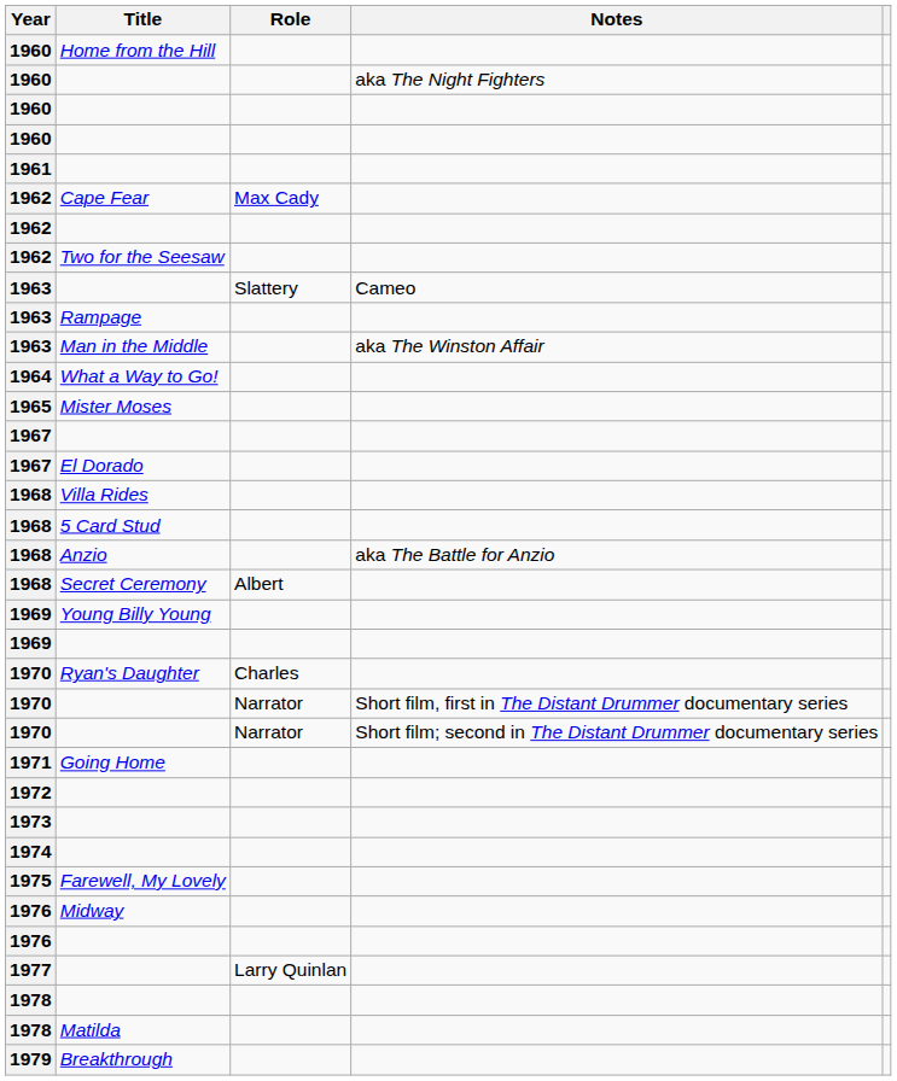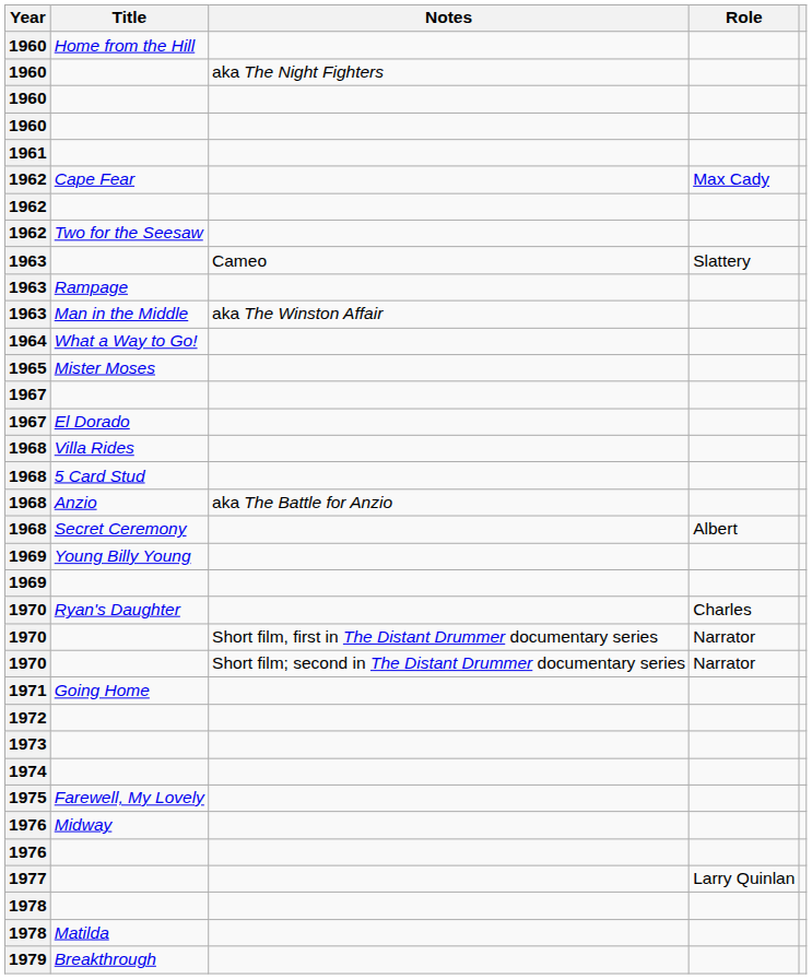 <table class="wikitable plainrowheaders sortable" style="margin-right: 0;">
 <tr>
 <th scope="col">Year</th>
 <th scope="col">Title</th>
+<th scope="col" class="unsortable">Notes</th>
 <th scope="col">Role</th>
-<th scope="col" class="unsortable">Notes</th>
 <th scope="col" class="unsortable"></th>
 </tr>
 <tr>
 <th scope="row">1960</th>
 <td><em><a href='#'>Home from the Hill</a></em></td>
 <td></td>
 <td></td>
 <td style="text-align: center;"></td>
 </tr>
 <tr>
 <th scope="row">1960</th>
 <td><em></em></td>
+<td>aka <em>The Night Fighters</em></td>
 <td></td>
-<td>aka <em>The Night Fighters</em></td>
 <td style="text-align: center;"></td>
 </tr>
 <tr>
 <th scope="row">1960</th>
 <td><em></em></td>
 <td></td>
 <td></td>
 <td style="text-align: center;"></td>
 </tr>
 <tr>
 <th scope="row">1960</th>
 <td><em></em></td>
 <td></td>
 <td></td>
 <td style="text-align: center;"></td>
 </tr>
 <tr>
 <th scope="row">1961</th>
 <td><em></em></td>
 <td></td>
 <td></td>
 <td style="text-align: center;"></td>
 </tr>
 <tr>
 <th scope="row">1962</th>
 <td><em><a href='#'>Cape Fear</a></em></td>
+<td></td>
 <td><a href='#'>Max Cady</a></td>
-<td></td>
 <td style="text-align: center;"></td>
 </tr>
 <tr>
 <th scope="row">1962</th>
 <td><em></em></td>
 <td></td>
 <td></td>
 <td style="text-align: center;"></td>
 </tr>
 <tr>
 <th scope="row">1962</th>
 <td><em><a href='#'>Two for the Seesaw</a></em></td>
 <td></td>
 <td></td>
 <td style="text-align: center;"></td>
 </tr>
 <tr>
 <th scope="row">1963</th>
 <td><em></em></td>
+<td>Cameo</td>
 <td>Slattery</td>
-<td>Cameo</td>
 <td style="text-align: center;"></td>
 </tr>
 <tr>
 <th scope="row">1963</th>
 <td><em><a href='#'>Rampage</a></em></td>
 <td></td>
 <td></td>
 <td style="text-align: center;"></td>
 </tr>
 <tr>
 <th scope="row">1963</th>
 <td><em><a href='#'>Man in the Middle</a></em></td>
+<td>aka <em>The Winston Affair</em></td>
 <td></td>
-<td>aka <em>The Winston Affair</em></td>
 <td style="text-align: center;"></td>
 </tr>
 <tr>
 <th scope="row">1964</th>
 <td><em><a href='#'>What a Way to Go!</a></em></td>
 <td></td>
 <td></td>
 <td style="text-align: center;"></td>
 </tr>
 <tr>
 <th scope="row">1965</th>
 <td><em><a href='#'>Mister Moses</a></em></td>
 <td></td>
 <td></td>
 <td style="text-align: center;"></td>
 </tr>
 <tr>
 <th scope="row">1967</th>
 <td><em></em></td>
 <td></td>
 <td></td>
 <td style="text-align: center;"></td>
 </tr>
 <tr>
 <th scope="row">1967</th>
 <td><em><a href='#'>El Dorado</a></em></td>
 <td></td>
 <td></td>
 <td style="text-align: center;"></td>
 </tr>
 <tr>
 <th scope="row">1968</th>
 <td><em><a href='#'>Villa Rides</a></em></td>
 <td></td>
 <td></td>
 <td style="text-align: center;"></td>
 </tr>
 <tr>
 <th scope="row">1968</th>
 <td><em><a href='#'>5 Card Stud</a></em></td>
 <td></td>
 <td></td>
 <td style="text-align: center;"></td>
 </tr>
 <tr>
 <th scope="row">1968</th>
 <td><em><a href='#'>Anzio</a></em></td>
+<td>aka <em>The Battle for Anzio</em></td>
 <td></td>
-<td>aka <em>The Battle for Anzio</em></td>
 <td style="text-align: center;"></td>
 </tr>
 <tr>
 <th scope="row">1968</th>
 <td><em><a href='#'>Secret Ceremony</a></em></td>
+<td></td>
 <td>Albert</td>
-<td></td>
 <td style="text-align: center;"></td>
 </tr>
 <tr>
 <th scope="row">1969</th>
 <td><em><a href='#'>Young Billy Young</a></em></td>
 <td></td>
 <td></td>
 <td style="text-align: center;"></td>
 </tr>
 <tr>
 <th scope="row">1969</th>
 <td><em></em></td>
 <td></td>
 <td></td>
 <td style="text-align: center;"></td>
 </tr>
 <tr>
 <th scope="row">1970</th>
 <td><em><a href='#'>Ryan's Daughter</a></em></td>
+<td></td>
 <td>Charles</td>
-<td></td>
 <td style="text-align: center;"></td>
 </tr>
 <tr>
 <th scope="row">1970</th>
 <td><em></em></td>
+<td>Short film, first in <em><a href='#'>The Distant Drummer</a></em> documentary series</td>
 <td>Narrator</td>
-<td>Short film, first in <em><a href='#'>The Distant Drummer</a></em> documentary series</td>
 <td style="text-align: center;"></td>
 </tr>
 <tr>
 <th scope="row">1970</th>
 <td><em></em></td>
+<td>Short film; second in <em><a href='#'>The Distant Drummer</a></em> documentary series</td>
 <td>Narrator</td>
-<td>Short film; second in <em><a href='#'>The Distant Drummer</a></em> documentary series</td>
 <td style="text-align: center;"></td>
 </tr>
 <tr>
 <th scope="row">1971</th>
 <td><em><a href='#'>Going Home</a></em></td>
 <td></td>
 <td></td>
 <td style="text-align: center;"></td>
 </tr>
 <tr>
 <th scope="row">1972</th>
 <td><em></em></td>
 <td></td>
 <td></td>
 <td style="text-align: center;"></td>
 </tr>
 <tr>
 <th scope="row">1973</th>
 <td><em></em></td>
 <td></td>
 <td></td>
 <td style="text-align: center;"></td>
 </tr>
 <tr>
 <th scope="row">1974</th>
 <td><em></em></td>
 <td></td>
 <td></td>
 <td style="text-align: center;"></td>
 </tr>
 <tr>
 <th scope="row">1975</th>
 <td><em><a href='#'>Farewell, My Lovely</a></em></td>
 <td></td>
 <td></td>
 <td style="text-align: center;"></td>
 </tr>
 <tr>
 <th scope="row">1976</th>
 <td><em><a href='#'>Midway</a></em></td>
 <td></td>
 <td></td>
 <td style="text-align: center;"></td>
 </tr>
 <tr>
 <th scope="row">1976</th>
 <td><em></em></td>
 <td></td>
 <td></td>
 <td style="text-align: center;"></td>
 </tr>
 <tr>
 <th scope="row">1977</th>
 <td><em></em></td>
+<td></td>
 <td>Larry Quinlan</td>
-<td></td>
 <td style="text-align: center;"></td>
 </tr>
 <tr>
 <th scope="row">1978</th>
 <td><em></em></td>
 <td></td>
 <td></td>
 <td style="text-align: center;"></td>
 </tr>
 <tr>
 <th scope="row">1978</th>
 <td><em><a href='#'>Matilda</a></em></td>
 <td></td>
 <td></td>
 <td style="text-align: center;"></td>
 </tr>
 <tr>
 <th scope="row">1979</th>
 <td><em><a href='#'>Breakthrough</a></em></td>
 <td></td>
 <td></td>
 <td style="text-align: center;"></td>
 </tr>
 </table>
